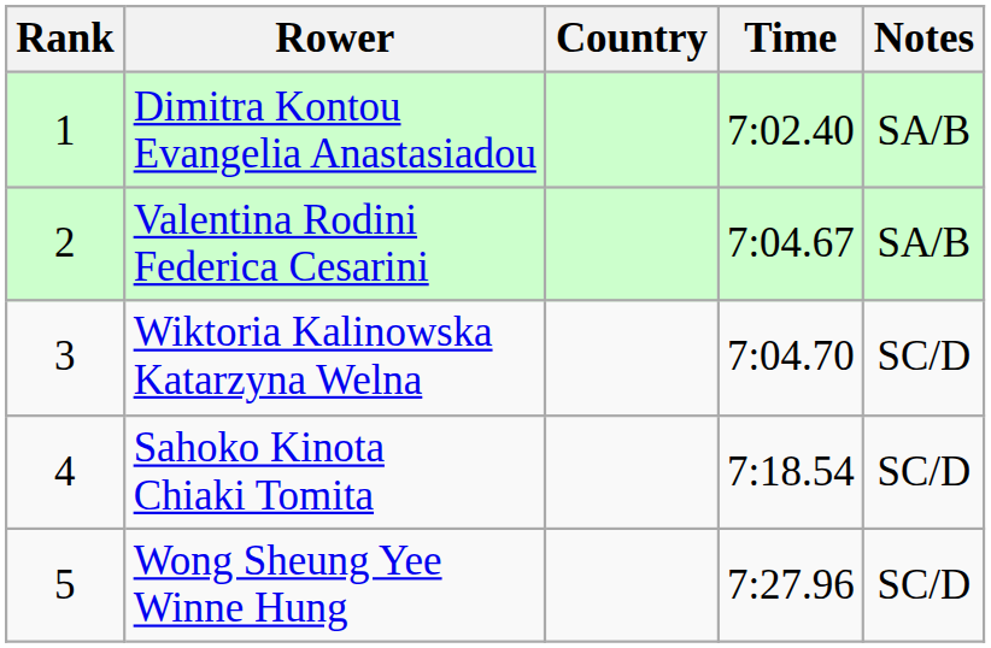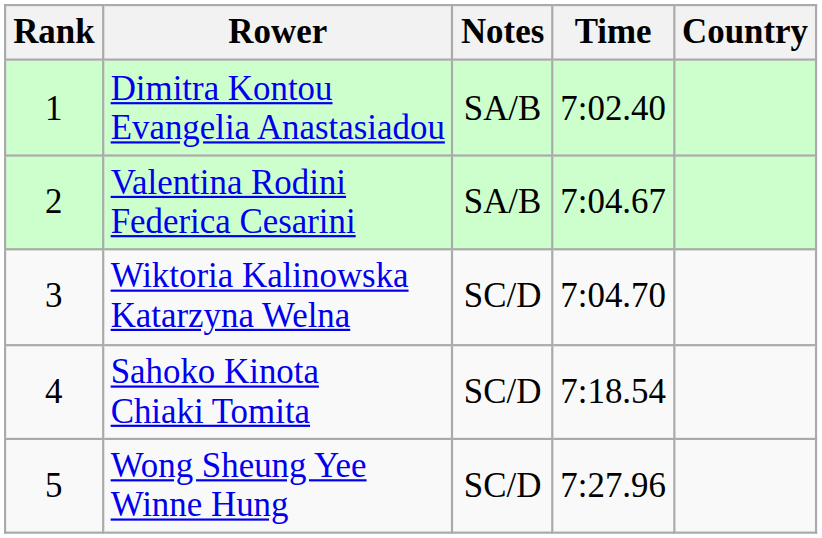 <table class="wikitable" style="text-align:center">
 <tr>
 <th>Rank</th>
 <th>Rower</th>
+<th>Notes</th>
+<th>Time</th>
 <th>Country</th>
-<th>Time</th>
-<th>Notes</th>
 </tr>
 <tr bgcolor=ccffcc>
 <td>1</td>
 <td align="left"><a href='#'>Dimitra Kontou</a><br><a href='#'>Evangelia Anastasiadou</a></td>
+<td>SA/B</td>
+<td>7:02.40</td>
 <td align="left"></td>
-<td>7:02.40</td>
-<td>SA/B</td>
 </tr>
 <tr bgcolor=ccffcc>
 <td>2</td>
 <td align="left"><a href='#'>Valentina Rodini</a><br><a href='#'>Federica Cesarini</a></td>
+<td>SA/B</td>
+<td>7:04.67</td>
 <td align="left"></td>
-<td>7:04.67</td>
-<td>SA/B</td>
 </tr>
 <tr>
 <td>3</td>
 <td align="left"><a href='#'>Wiktoria Kalinowska</a><br><a href='#'>Katarzyna Welna</a></td>
+<td>SC/D</td>
+<td>7:04.70</td>
 <td align="left"></td>
-<td>7:04.70</td>
-<td>SC/D</td>
 </tr>
 <tr>
 <td>4</td>
 <td align="left"><a href='#'>Sahoko Kinota</a><br><a href='#'>Chiaki Tomita</a></td>
+<td>SC/D</td>
+<td>7:18.54</td>
 <td align="left"></td>
-<td>7:18.54</td>
-<td>SC/D</td>
 </tr>
 <tr>
 <td>5</td>
 <td align="left"><a href='#'>Wong Sheung Yee</a><br><a href='#'>Winne Hung</a></td>
+<td>SC/D</td>
+<td>7:27.96</td>
 <td align="left"></td>
-<td>7:27.96</td>
-<td>SC/D</td>
 </tr>
 </table>
